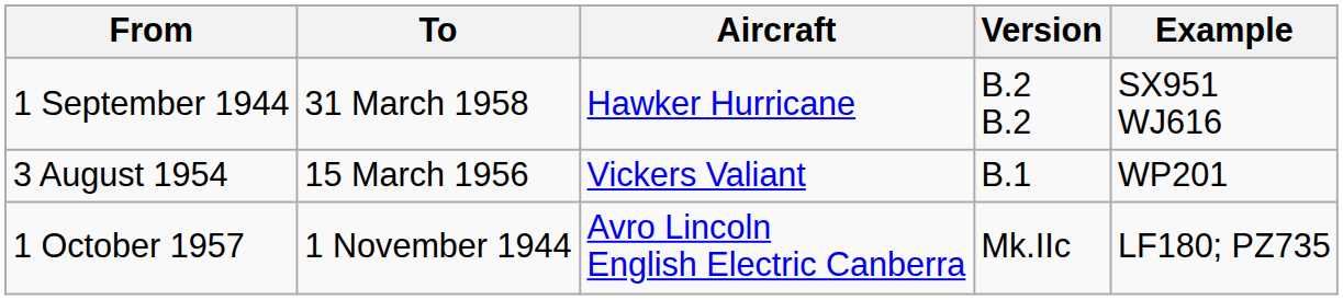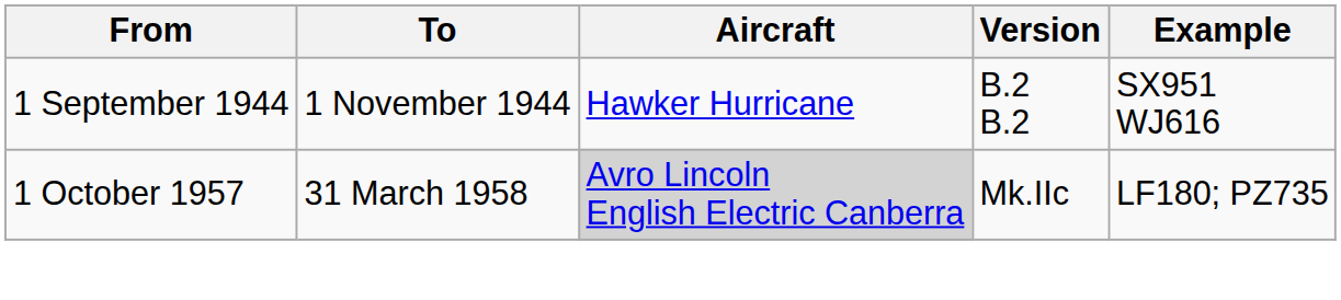 <table class="wikitable">
 <tr>
 <th>From</th>
 <th>To</th>
 <th>Aircraft</th>
 <th>Version</th>
 <th>Example</th>
 </tr>
 <tr>
 <td>1 September 1944</td>
-<td>31 March 1958</td>
+<td>1 November 1944</td>
 <td><a href='#'>Hawker Hurricane</a></td>
 <td>B.2<br> B.2</td>
 <td>SX951<br> WJ616</td>
 </tr>
 <tr>
-<td>3 August 1954</td>
-<td>15 March 1956</td>
-<td><a href='#'>Vickers Valiant</a></td>
-<td>B.1</td>
-<td>WP201</td>
-</tr>
-<tr>
 <td>1 October 1957</td>
-<td>1 November 1944</td>
-<td><a href='#'>Avro Lincoln</a><br> <a href='#'>English Electric Canberra</a></td>
+<td>31 March 1958</td>
+<td style="background: lightgrey;"><a href='#'>Avro Lincoln</a><br> <a href='#'>English Electric Canberra</a></td>
 <td>Mk.IIc</td>
 <td>LF180; PZ735</td>
 </tr>
 </table>
